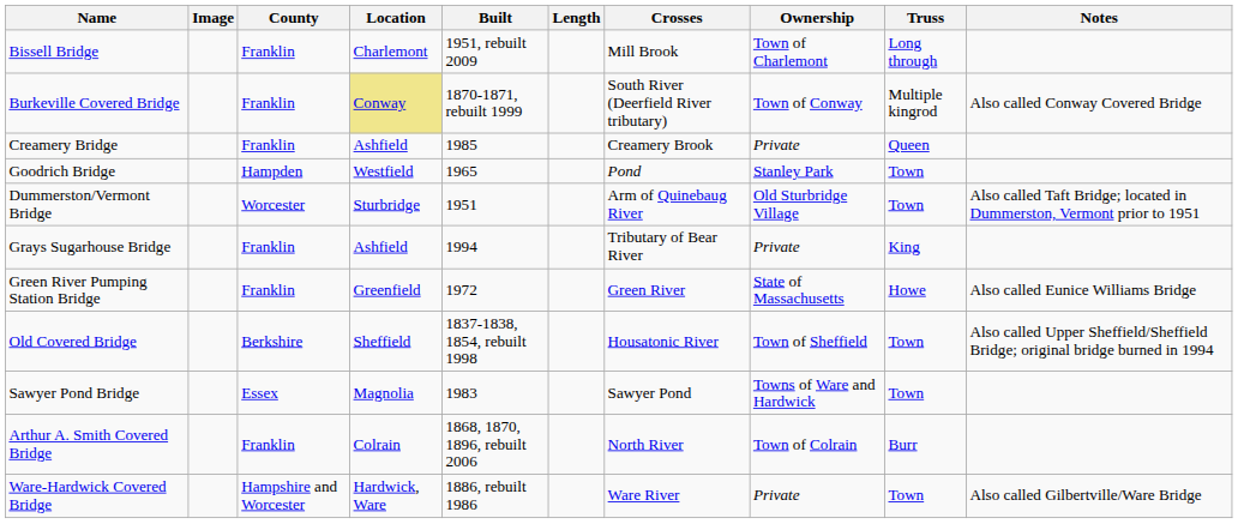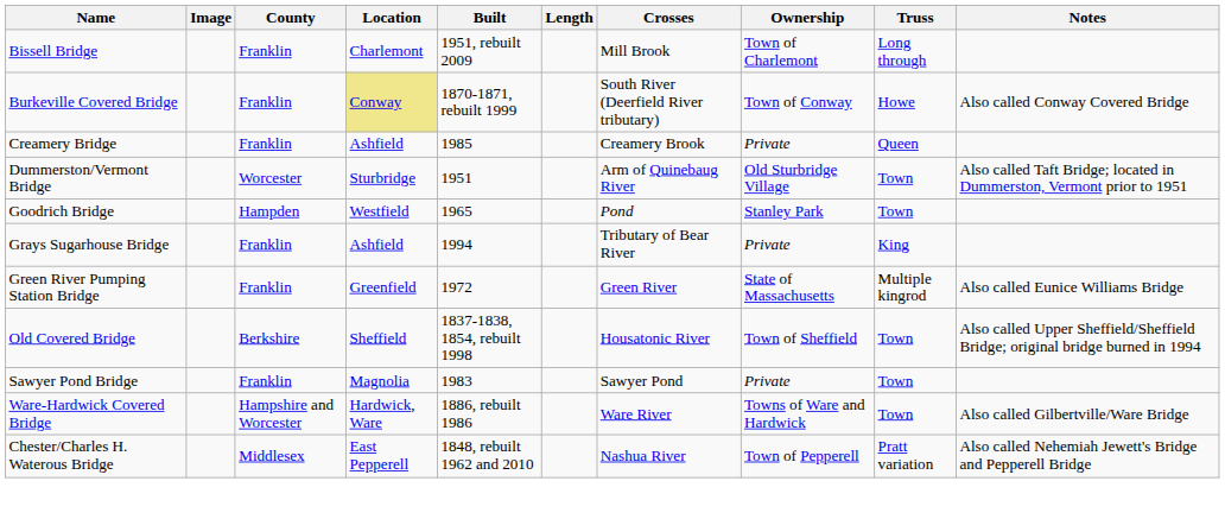 <table class="wikitable sortable">
 <tr>
 <th>Name</th>
 <th class=unsortable>Image</th>
 <th>County</th>
 <th>Location</th>
 <th>Built</th>
 <th>Length</th>
 <th>Crosses</th>
 <th>Ownership</th>
 <th>Truss</th>
 <th>Notes</th>
 </tr>
 <tr>
 <td><a href='#'>Bissell Bridge</a></td>
 <td></td>
 <td><a href='#'>Franklin</a></td>
 <td><a href='#'>Charlemont</a><br><small></small></td>
 <td>1951, rebuilt 2009</td>
 <td></td>
 <td>Mill Brook</td>
 <td><a href='#'>Town</a> of <a href='#'>Charlemont</a></td>
 <td><a href='#'>Long through</a></td>
 <td></td>
 </tr>
 <tr>
 <td><a href='#'>Burkeville Covered Bridge</a></td>
 <td></td>
 <td><a href='#'>Franklin</a></td>
 <td style="background: khaki;"><a href='#'>Conway</a><br><small></small></td>
 <td>1870-1871, rebuilt 1999</td>
 <td></td>
 <td>South River (Deerfield River tributary)</td>
 <td><a href='#'>Town</a> of <a href='#'>Conway</a></td>
-<td>Multiple kingrod</td>
+<td><a href='#'>Howe</a></td>
 <td>Also called Conway Covered Bridge</td>
 </tr>
 <tr>
 <td>Creamery Bridge</td>
 <td></td>
 <td><a href='#'>Franklin</a></td>
 <td><a href='#'>Ashfield</a><br><small></small></td>
 <td>1985</td>
 <td></td>
 <td>Creamery Brook</td>
 <td><em>Private</em></td>
 <td><a href='#'>Queen</a></td>
 <td></td>
 </tr>
 <tr>
+<td>Dummerston/Vermont Bridge</td>
+<td></td>
+<td><a href='#'>Worcester</a></td>
+<td><a href='#'>Sturbridge</a><br><small></small></td>
+<td>1951</td>
+<td></td>
+<td>Arm of <a href='#'>Quinebaug River</a></td>
+<td><a href='#'>Old Sturbridge Village</a></td>
+<td><a href='#'>Town</a></td>
+<td>Also called Taft Bridge; located in <a href='#'>Dummerston, Vermont</a> prior to 1951</td>
+</tr>
+<tr>
 <td>Goodrich Bridge</td>
 <td></td>
 <td><a href='#'>Hampden</a></td>
 <td><a href='#'>Westfield</a><br><small></small></td>
 <td>1965</td>
 <td></td>
 <td><em>Pond</em></td>
 <td><a href='#'>Stanley Park</a></td>
 <td><a href='#'>Town</a></td>
 <td></td>
-</tr>
-<tr>
-<td>Dummerston/Vermont Bridge</td>
-<td></td>
-<td><a href='#'>Worcester</a></td>
-<td><a href='#'>Sturbridge</a><br><small></small></td>
-<td>1951</td>
-<td></td>
-<td>Arm of <a href='#'>Quinebaug River</a></td>
-<td><a href='#'>Old Sturbridge Village</a></td>
-<td><a href='#'>Town</a></td>
-<td>Also called Taft Bridge; located in <a href='#'>Dummerston, Vermont</a> prior to 1951</td>
 </tr>
 <tr>
 <td>Grays Sugarhouse Bridge</td>
 <td></td>
 <td><a href='#'>Franklin</a></td>
 <td><a href='#'>Ashfield</a><br><small></small></td>
 <td>1994</td>
 <td></td>
 <td>Tributary of Bear River</td>
 <td><em>Private</em></td>
 <td><a href='#'>King</a></td>
 <td></td>
 </tr>
 <tr>
 <td>Green River Pumping Station Bridge</td>
 <td></td>
 <td><a href='#'>Franklin</a></td>
 <td><a href='#'>Greenfield</a><br><small></small></td>
 <td>1972</td>
 <td></td>
 <td><a href='#'>Green River</a></td>
 <td><a href='#'>State</a> of <a href='#'>Massachusetts</a></td>
-<td><a href='#'>Howe</a></td>
+<td>Multiple kingrod</td>
 <td>Also called Eunice Williams Bridge</td>
 </tr>
 <tr>
 <td><a href='#'>Old Covered Bridge</a></td>
 <td></td>
 <td><a href='#'>Berkshire</a></td>
 <td><a href='#'>Sheffield</a><br><small></small></td>
 <td>1837-1838, 1854, rebuilt 1998</td>
 <td></td>
 <td><a href='#'>Housatonic River</a></td>
 <td><a href='#'>Town</a> of <a href='#'>Sheffield</a></td>
 <td><a href='#'>Town</a></td>
 <td>Also called Upper Sheffield/Sheffield Bridge; original bridge burned in 1994</td>
 </tr>
 <tr>
 <td>Sawyer Pond Bridge</td>
 <td></td>
-<td><a href='#'>Essex</a></td>
+<td><a href='#'>Franklin</a></td>
 <td><a href='#'>Magnolia</a><br><small></small></td>
 <td>1983</td>
 <td></td>
 <td>Sawyer Pond</td>
-<td><a href='#'>Towns</a> of <a href='#'>Ware</a> and <a href='#'>Hardwick</a></td>
+<td><em>Private</em></td>
 <td><a href='#'>Town</a></td>
-<td></td>
-</tr>
-<tr>
-<td><a href='#'>Arthur A. Smith Covered Bridge</a></td>
-<td></td>
-<td><a href='#'>Franklin</a></td>
-<td><a href='#'>Colrain</a><br><small></small></td>
-<td>1868, 1870, 1896, rebuilt 2006</td>
-<td></td>
-<td><a href='#'>North River</a></td>
-<td><a href='#'>Town</a> of <a href='#'>Colrain</a></td>
-<td><a href='#'>Burr</a></td>
 <td></td>
 </tr>
 <tr>
 <td><a href='#'>Ware-Hardwick Covered Bridge</a></td>
 <td></td>
 <td><a href='#'>Hampshire</a> and <a href='#'>Worcester</a></td>
 <td><a href='#'>Hardwick</a>, <a href='#'>Ware</a><br><small></small></td>
 <td>1886, rebuilt 1986</td>
 <td></td>
 <td><a href='#'>Ware River</a></td>
-<td><em>Private</em></td>
+<td><a href='#'>Towns</a> of <a href='#'>Ware</a> and <a href='#'>Hardwick</a></td>
 <td><a href='#'>Town</a></td>
 <td>Also called Gilbertville/Ware Bridge</td>
 </tr>
+<tr>
+<td>Chester/Charles H. Waterous Bridge</td>
+<td></td>
+<td><a href='#'>Middlesex</a></td>
+<td><a href='#'>East Pepperell</a><br><small></small></td>
+<td>1848, rebuilt 1962 and 2010</td>
+<td></td>
+<td><a href='#'>Nashua River</a></td>
+<td><a href='#'>Town</a> of <a href='#'>Pepperell</a></td>
+<td><a href='#'>Pratt</a> variation</td>
+<td>Also called Nehemiah Jewett's Bridge and Pepperell Bridge</td>
+</tr>
 </table>
